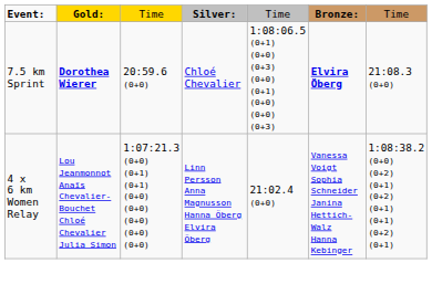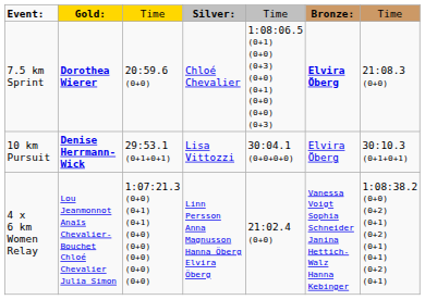 <table class="wikitable" width=85%>
 <tr>
 <td><strong>Event:</strong></td>
 <td style="text-align:center;background-color:gold;"><strong>Gold:</strong></td>
 <td style="text-align:center;background-color:gold;">Time</td>
 <td style="text-align:center;background-color:silver;"><strong>Silver:</strong></td>
 <td style="text-align:center;background-color:silver;">Time</td>
 <td style="text-align:center;background-color:#CC9966;"><strong>Bronze:</strong></td>
 <td style="text-align:center;background-color:#CC9966;">Time</td>
 </tr>
 <tr>
 <td>7.5 km Sprint<br></td>
 <td><strong><a href='#'>Dorothea Wierer</a></strong><br><small></small></td>
 <td>20:59.6<br><small>(0+0)</small></td>
 <td><a href='#'>Chloé Chevalier</a><br><small></small></td>
 <td>1:08:06.5<br><small>(0+1) (0+0)<br>(0+3) (0+0)<br>(0+1) (0+0)<br>(0+0) (0+3)</small></td>
 <td><strong><a href='#'>Elvira Öberg</a><br><small></small></strong></td>
 <td>21:08.3<br><small>(0+0)</small></td>
 </tr>
 <tr>
+<td>10 km Pursuit<br></td>
+<td><strong><a href='#'>Denise Herrmann-Wick</a></strong><br><small></small></td>
+<td>29:53.1<br><small>(0+1+0+1)</small></td>
+<td><a href='#'>Lisa Vittozzi</a><br><small></small></td>
+<td>30:04.1<br><small>(0+0+0+0)</small></td>
+<td><a href='#'>Elvira Öberg</a><br><small></small></td>
+<td>30:10.3<br><small>(0+1+0+1)</small></td>
+</tr>
+<tr>
 <td>4 x 6 km Women Relay<br></td>
 <td><strong></strong><br><small><a href='#'>Lou Jeanmonnot</a><br><a href='#'>Anaïs Chevalier-Bouchet</a><br><a href='#'>Chloé Chevalier</a><br><a href='#'>Julia Simon</a></small></td>
 <td>1:07:21.3<br><small>(0+0) (0+1)<br>(0+1) (0+0)<br>(0+0) (0+0)<br>(0+0) (0+0)<br></small></td>
 <td><br><small><a href='#'>Linn Persson</a><br><a href='#'>Anna Magnusson</a><br><a href='#'>Hanna Öberg</a><br><a href='#'>Elvira Öberg</a></small></td>
 <td>21:02.4<br><small>(0+0)</small></td>
 <td><br><small><a href='#'>Vanessa Voigt</a><br><a href='#'>Sophia Schneider</a><br><a href='#'>Janina Hettich-Walz</a><br><a href='#'>Hanna Kebinger</a></small></td>
 <td>1:08:38.2<br><small>(0+0) (0+2)<br>(0+1) (0+2)<br>(0+1) (0+1)<br>(0+2) (0+1)<br></small></td>
 </tr>
 </table>
